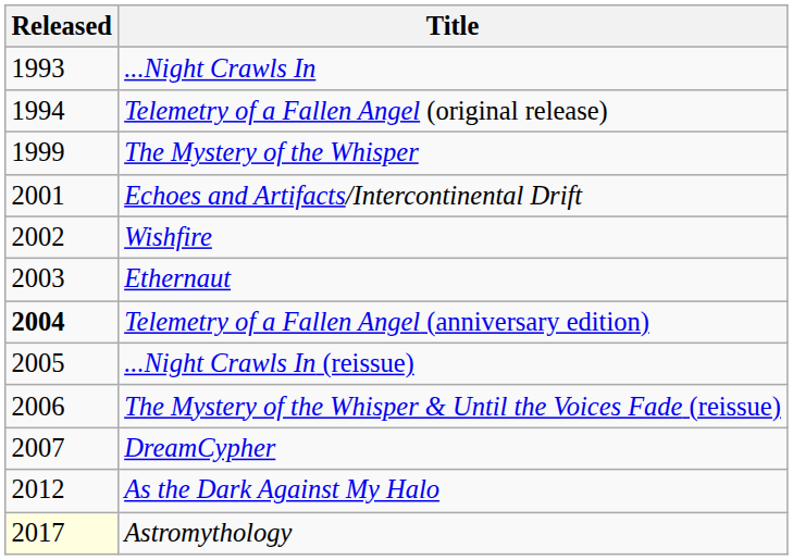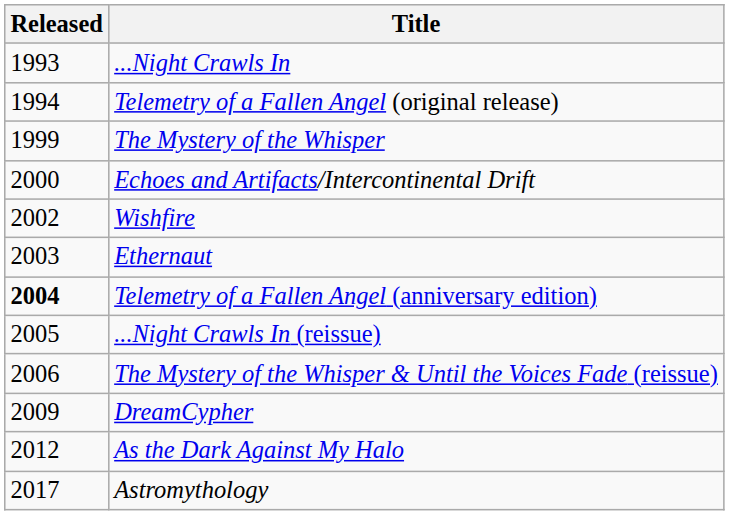 <table class="wikitable">
 <tr>
 <th>Released</th>
 <th>Title</th>
 </tr>
 <tr>
 <td>1993</td>
 <td><em><a href='#'>...Night Crawls In</a></em></td>
 </tr>
 <tr>
 <td>1994</td>
 <td><em><a href='#'>Telemetry of a Fallen Angel</a></em> (original release)</td>
 </tr>
 <tr>
 <td>1999</td>
 <td><em><a href='#'>The Mystery of the Whisper</a></em></td>
 </tr>
 <tr>
-<td>2001</td>
+<td>2000</td>
 <td><em><a href='#'>Echoes and Artifacts</a>/Intercontinental Drift</em></td>
 </tr>
 <tr>
 <td>2002</td>
 <td><em><a href='#'>Wishfire</a></em></td>
 </tr>
 <tr>
 <td>2003</td>
 <td><em><a href='#'>Ethernaut</a></em></td>
 </tr>
 <tr>
 <td><strong>2004</strong></td>
 <td><a href='#'><em>Telemetry of a Fallen Angel</em> (anniversary edition)</a></td>
 </tr>
 <tr>
 <td>2005</td>
 <td><a href='#'><em>...Night Crawls In</em> (reissue)</a></td>
 </tr>
 <tr>
 <td>2006</td>
 <td><a href='#'><em>The Mystery of the Whisper & Until the Voices Fade</em> (reissue)</a></td>
 </tr>
 <tr>
-<td>2007</td>
+<td>2009</td>
 <td><em><a href='#'>DreamCypher</a></em></td>
 </tr>
 <tr>
 <td>2012</td>
 <td><em><a href='#'>As the Dark Against My Halo</a></em></td>
 </tr>
 <tr>
-<td style="background: lightyellow;">2017</td>
+<td>2017</td>
 <td><em>Astromythology</em></td>
 </tr>
 </table>
